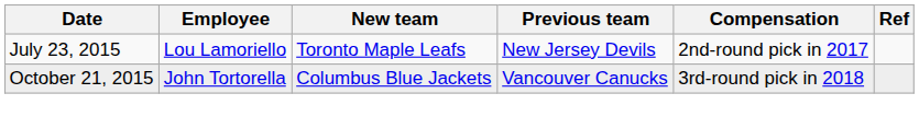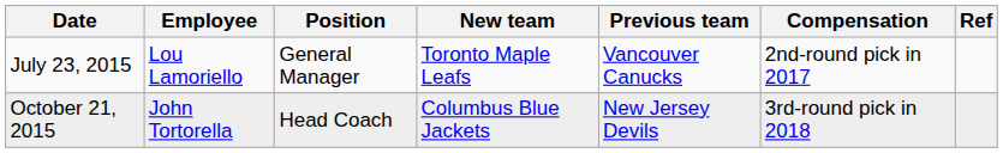 <table class="wikitable sortable" style="border:1px solid #999999; width:780px;">
 <tr>
 <th>Date</th>
 <th>Employee</th>
+<th>Position</th>
 <th>New team</th>
 <th>Previous team</th>
 <th>Compensation</th>
 <th>Ref</th>
 </tr>
 <tr>
 <td>July 23, 2015</td>
 <td><a href='#'>Lou Lamoriello</a></td>
+<td>General Manager</td>
 <td><a href='#'>Toronto Maple Leafs</a></td>
-<td><a href='#'>New Jersey Devils</a></td>
+<td><a href='#'>Vancouver Canucks</a></td>
 <td>2nd-round pick in <a href='#'>2017</a></td>
 <td></td>
 </tr>
 <tr bgcolor="eeeeee">
 <td>October 21, 2015</td>
 <td><a href='#'>John Tortorella</a></td>
+<td>Head Coach</td>
 <td><a href='#'>Columbus Blue Jackets</a></td>
-<td><a href='#'>Vancouver Canucks</a></td>
+<td><a href='#'>New Jersey Devils</a></td>
 <td>3rd-round pick in <a href='#'>2018</a></td>
 <td></td>
 </tr>
 </table>
